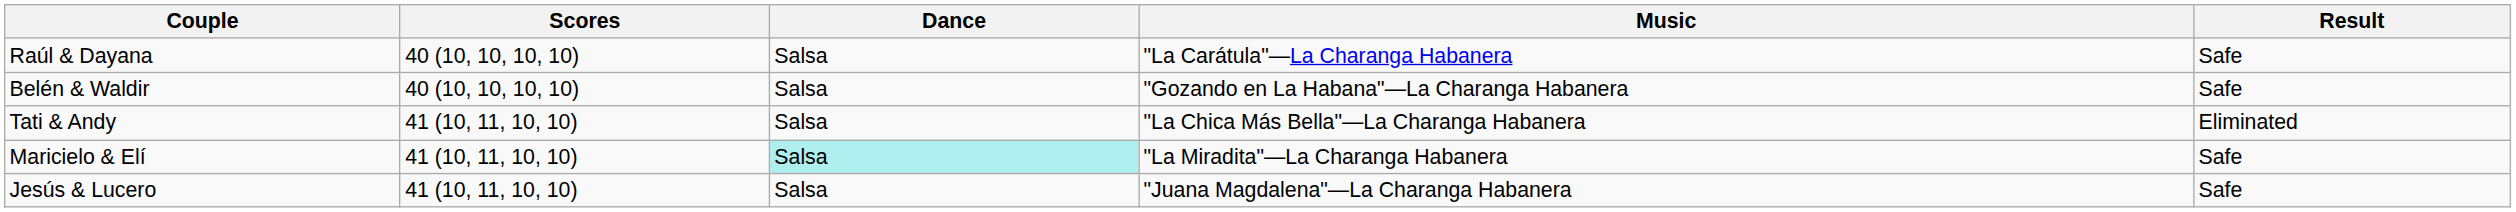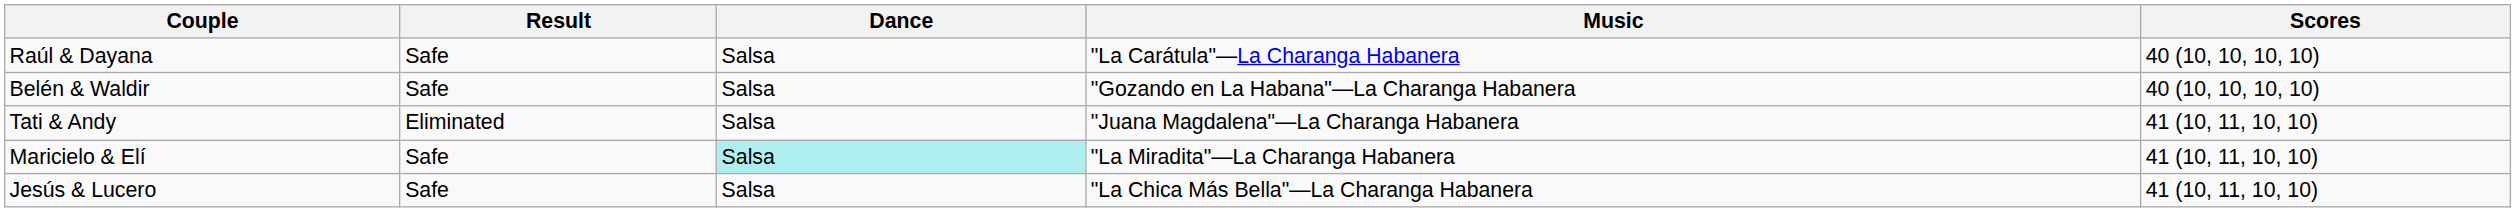 <table class="wikitable sortable" style="width:95%; white-space:nowrap;">
 <tr>
 <th style="width:15%;">Couple<br></th>
-<th style="width:14%;">Scores</th>
+<th style="width:12%;">Result</th>
 <th style="width:14%;">Dance</th>
 <th style="width:40%;">Music</th>
-<th style="width:12%;">Result</th>
+<th style="width:14%;">Scores</th>
 </tr>
 <tr>
 <td>Raúl & Dayana<br></td>
-<td>40 (10, 10, 10, 10)</td>
+<td>Safe</td>
 <td>Salsa</td>
 <td>"La Carátula"—<a href='#'>La Charanga Habanera</a></td>
-<td>Safe</td>
+<td>40 (10, 10, 10, 10)</td>
 </tr>
 <tr>
 <td>Belén & Waldir<br></td>
-<td>40 (10, 10, 10, 10)</td>
+<td>Safe</td>
 <td>Salsa</td>
 <td>"Gozando en La Habana"—La Charanga Habanera</td>
-<td>Safe</td>
+<td>40 (10, 10, 10, 10)</td>
 </tr>
 <tr>
 <td>Tati & Andy<br></td>
+<td>Eliminated</td>
+<td>Salsa</td>
+<td>"Juana Magdalena"—La Charanga Habanera</td>
 <td>41 (10, 11, 10, 10)</td>
-<td>Salsa</td>
-<td>"La Chica Más Bella"—La Charanga Habanera</td>
-<td>Eliminated</td>
 </tr>
 <tr>
 <td>Maricielo & Elí<br></td>
-<td>41 (10, 11, 10, 10)</td>
+<td>Safe</td>
 <td style="background: paleturquoise;">Salsa</td>
 <td>"La Miradita"—La Charanga Habanera</td>
-<td>Safe</td>
+<td>41 (10, 11, 10, 10)</td>
 </tr>
 <tr>
 <td>Jesús & Lucero<br></td>
+<td>Safe</td>
+<td>Salsa</td>
+<td>"La Chica Más Bella"—La Charanga Habanera</td>
 <td>41 (10, 11, 10, 10)</td>
-<td>Salsa</td>
-<td>"Juana Magdalena"—La Charanga Habanera</td>
-<td>Safe</td>
 </tr>
 </table>
